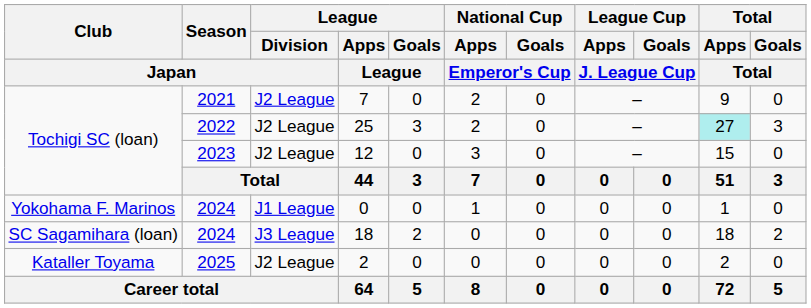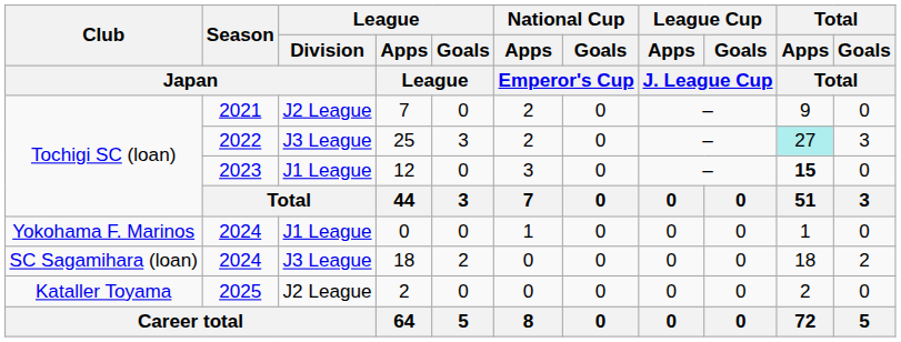 <table class="wikitable" style="text-align:center">
 <tr>
 <th rowspan=2>Club</th>
 <th rowspan=2>Season</th>
 <th colspan=3>League</th>
 <th colspan=2>National Cup</th>
 <th colspan=2>League Cup</th>
 <th colspan=2>Total</th>
 </tr>
 <tr>
 <th>Division</th>
 <th>Apps</th>
 <th>Goals</th>
 <th>Apps</th>
 <th>Goals</th>
 <th>Apps</th>
 <th>Goals</th>
 <th>Apps</th>
 <th>Goals</th>
 </tr>
 <tr>
 <th colspan=3>Japan</th>
 <th colspan=2>League</th>
 <th colspan=2><a href='#'>Emperor's Cup</a></th>
 <th colspan=2><a href='#'>J. League Cup</a></th>
 <th colspan=2>Total</th>
 </tr>
 <tr>
 <td rowspan="4"><a href='#'>Tochigi SC</a> (loan)</td>
 <td><a href='#'>2021</a></td>
 <td><a href='#'>J2 League</a></td>
 <td>7</td>
 <td>0</td>
 <td>2</td>
 <td>0</td>
 <td colspan="2">–</td>
 <td>9</td>
 <td>0</td>
 </tr>
 <tr>
 <td><a href='#'>2022</a></td>
-<td>J2 League</td>
+<td><a href='#'>J3 League</a></td>
 <td>25</td>
 <td>3</td>
 <td>2</td>
 <td>0</td>
 <td colspan="2">–</td>
 <td style="background: paleturquoise;">27</td>
 <td>3</td>
 </tr>
 <tr>
 <td><a href='#'>2023</a></td>
-<td>J2 League</td>
+<td><a href='#'>J1 League</a></td>
 <td>12</td>
 <td>0</td>
 <td>3</td>
 <td>0</td>
 <td colspan="2">–</td>
-<td>15</td>
+<td><strong>15</strong></td>
 <td>0</td>
 </tr>
 <tr>
 <th colspan="2">Total</th>
 <th>44</th>
 <th>3</th>
 <th>7</th>
 <th>0</th>
 <th>0</th>
 <th>0</th>
 <th>51</th>
 <th>3</th>
 </tr>
 <tr>
 <td rowspan="1"><a href='#'>Yokohama F. Marinos</a></td>
 <td><a href='#'>2024</a></td>
 <td><a href='#'>J1 League</a></td>
 <td>0</td>
 <td>0</td>
 <td>1</td>
 <td>0</td>
 <td>0</td>
 <td>0</td>
 <td>1</td>
 <td>0</td>
 </tr>
 <tr>
 <td><a href='#'>SC Sagamihara</a> (loan)</td>
 <td><a href='#'>2024</a></td>
 <td><a href='#'>J3 League</a></td>
 <td>18</td>
 <td>2</td>
 <td>0</td>
 <td>0</td>
 <td>0</td>
 <td>0</td>
 <td>18</td>
 <td>2</td>
 </tr>
 <tr>
 <td><a href='#'>Kataller Toyama</a></td>
 <td><a href='#'>2025</a></td>
 <td>J2 League</td>
 <td>2</td>
 <td>0</td>
 <td>0</td>
 <td>0</td>
 <td>0</td>
 <td>0</td>
 <td>2</td>
 <td>0</td>
 </tr>
 <tr>
 <th colspan=3>Career total</th>
 <th>64</th>
 <th>5</th>
 <th>8</th>
 <th>0</th>
 <th>0</th>
 <th>0</th>
 <th>72</th>
 <th>5</th>
 </tr>
 </table>
